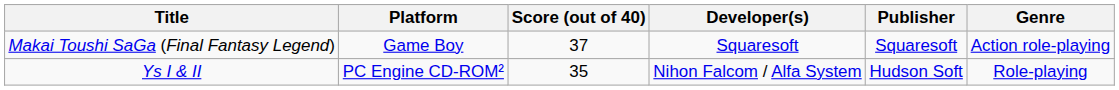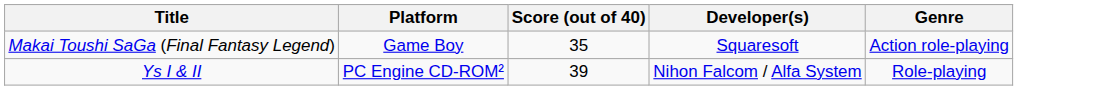 <table class="wikitable" style="text-align:center;">
 <tr>
 <th>Title</th>
 <th>Platform</th>
 <th>Score (out of 40)</th>
 <th>Developer(s)</th>
-<th>Publisher</th>
 <th>Genre</th>
 </tr>
 <tr>
 <td><em><a href='#'>Makai Toushi SaGa</a></em> (<em>Final Fantasy Legend</em>)</td>
 <td><a href='#'>Game Boy</a></td>
-<td>37</td>
-<td><a href='#'>Squaresoft</a></td>
+<td>35</td>
 <td><a href='#'>Squaresoft</a></td>
 <td><a href='#'>Action role-playing</a></td>
 </tr>
 <tr>
 <td><em><a href='#'>Ys I & II</a></em></td>
 <td><a href='#'>PC Engine CD-ROM²</a></td>
-<td>35</td>
+<td>39</td>
 <td><a href='#'>Nihon Falcom</a> / <a href='#'>Alfa System</a></td>
-<td><a href='#'>Hudson Soft</a></td>
 <td><a href='#'>Role-playing</a></td>
 </tr>
 </table>
